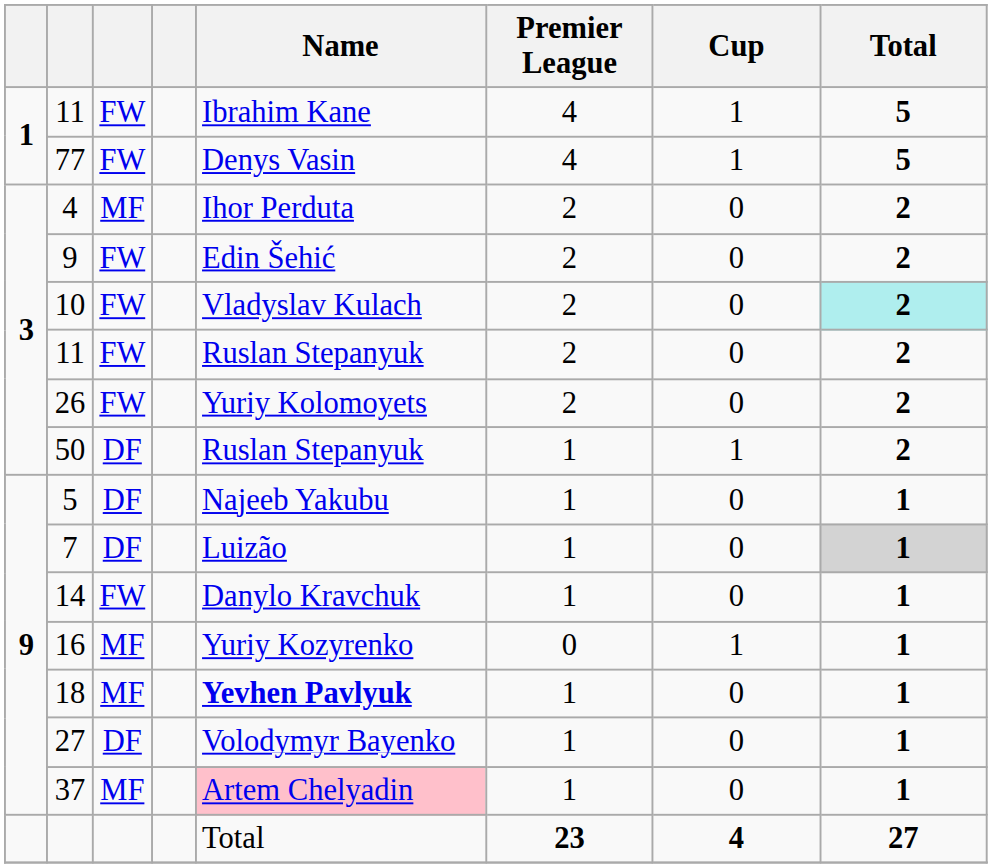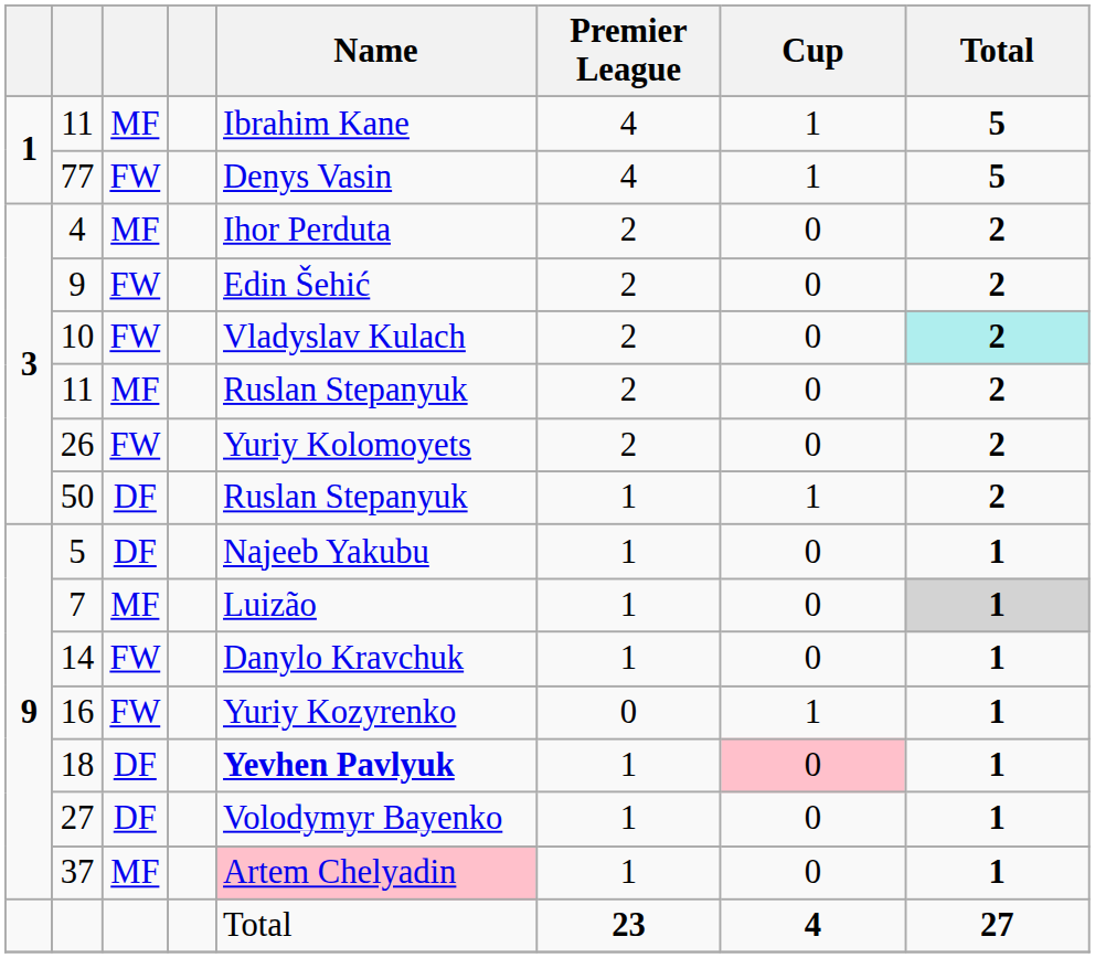 <table class="wikitable" style="text-align:center">
 <tr>
 <th width=15></th>
 <th width=15></th>
 <th width=15></th>
 <th width=15></th>
 <th width=145>Name</th>
 <th width=80><strong>Premier League</strong></th>
 <th width=80><strong>Cup</strong></th>
 <th width=80>Total</th>
 </tr>
 <tr>
 <td rowspan=2><strong>1</strong></td>
 <td>11</td>
-<td><a href='#'>FW</a></td>
+<td><a href='#'>MF</a></td>
 <td></td>
 <td align=left><a href='#'>Ibrahim Kane</a></td>
 <td>4</td>
 <td>1</td>
 <td><strong>5</strong></td>
 </tr>
 <tr>
 <td>77</td>
 <td><a href='#'>FW</a></td>
 <td></td>
 <td align=left><a href='#'>Denys Vasin</a></td>
 <td>4</td>
 <td>1</td>
 <td><strong>5</strong></td>
 </tr>
 <tr>
 <td rowspan=6><strong>3</strong></td>
 <td>4</td>
 <td><a href='#'>MF</a></td>
 <td></td>
 <td align=left><a href='#'>Ihor Perduta</a></td>
 <td>2</td>
 <td>0</td>
 <td><strong>2</strong></td>
 </tr>
 <tr>
 <td>9</td>
 <td><a href='#'>FW</a></td>
 <td></td>
 <td align=left><a href='#'>Edin Šehić</a></td>
 <td>2</td>
 <td>0</td>
 <td><strong>2</strong></td>
 </tr>
 <tr>
 <td>10</td>
 <td><a href='#'>FW</a></td>
 <td></td>
 <td align=left><a href='#'>Vladyslav Kulach</a></td>
 <td>2</td>
 <td>0</td>
 <td style="background: paleturquoise;"><strong>2</strong></td>
 </tr>
 <tr>
 <td>11</td>
-<td><a href='#'>FW</a></td>
+<td><a href='#'>MF</a></td>
 <td></td>
 <td align=left><a href='#'>Ruslan Stepanyuk</a></td>
 <td>2</td>
 <td>0</td>
 <td><strong>2</strong></td>
 </tr>
 <tr>
 <td>26</td>
 <td><a href='#'>FW</a></td>
 <td></td>
 <td align=left><a href='#'>Yuriy Kolomoyets</a></td>
 <td>2</td>
 <td>0</td>
 <td><strong>2</strong></td>
 </tr>
 <tr>
 <td>50</td>
 <td><a href='#'>DF</a></td>
 <td></td>
 <td align=left><a href='#'>Ruslan Stepanyuk</a></td>
 <td>1</td>
 <td>1</td>
 <td><strong>2</strong></td>
 </tr>
 <tr>
 <td rowspan=7><strong>9</strong></td>
 <td>5</td>
 <td><a href='#'>DF</a></td>
 <td></td>
 <td align=left><a href='#'>Najeeb Yakubu</a></td>
 <td>1</td>
 <td>0</td>
 <td><strong>1</strong></td>
 </tr>
 <tr>
 <td>7</td>
-<td><a href='#'>DF</a></td>
+<td><a href='#'>MF</a></td>
 <td></td>
 <td align=left><a href='#'>Luizão</a></td>
 <td>1</td>
 <td>0</td>
 <td style="background: lightgrey;"><strong>1</strong></td>
 </tr>
 <tr>
 <td>14</td>
 <td><a href='#'>FW</a></td>
 <td></td>
 <td align=left><a href='#'>Danylo Kravchuk</a></td>
 <td>1</td>
 <td>0</td>
 <td><strong>1</strong></td>
 </tr>
 <tr>
 <td>16</td>
-<td><a href='#'>MF</a></td>
+<td><a href='#'>FW</a></td>
 <td></td>
 <td align=left><a href='#'>Yuriy Kozyrenko</a></td>
 <td>0</td>
 <td>1</td>
 <td><strong>1</strong></td>
 </tr>
 <tr>
 <td>18</td>
-<td><a href='#'>MF</a></td>
+<td><a href='#'>DF</a></td>
 <td></td>
 <td align=left><strong><a href='#'>Yevhen Pavlyuk</a></strong></td>
 <td>1</td>
-<td>0</td>
+<td style="background: pink;">0</td>
 <td><strong>1</strong></td>
 </tr>
 <tr>
 <td>27</td>
 <td><a href='#'>DF</a></td>
 <td></td>
 <td align=left><a href='#'>Volodymyr Bayenko</a></td>
 <td>1</td>
 <td>0</td>
 <td><strong>1</strong></td>
 </tr>
 <tr>
 <td>37</td>
 <td><a href='#'>MF</a></td>
 <td></td>
 <td align=left style="background: pink;"><a href='#'>Artem Chelyadin</a></td>
 <td>1</td>
 <td>0</td>
 <td><strong>1</strong></td>
 </tr>
 <tr>
 <td></td>
 <td></td>
 <td></td>
 <td></td>
 <td align=left>Total</td>
 <td><strong>23</strong></td>
 <td><strong>4</strong></td>
 <td><strong>27</strong></td>
 </tr>
 <tr>
 </tr>
 </table>
